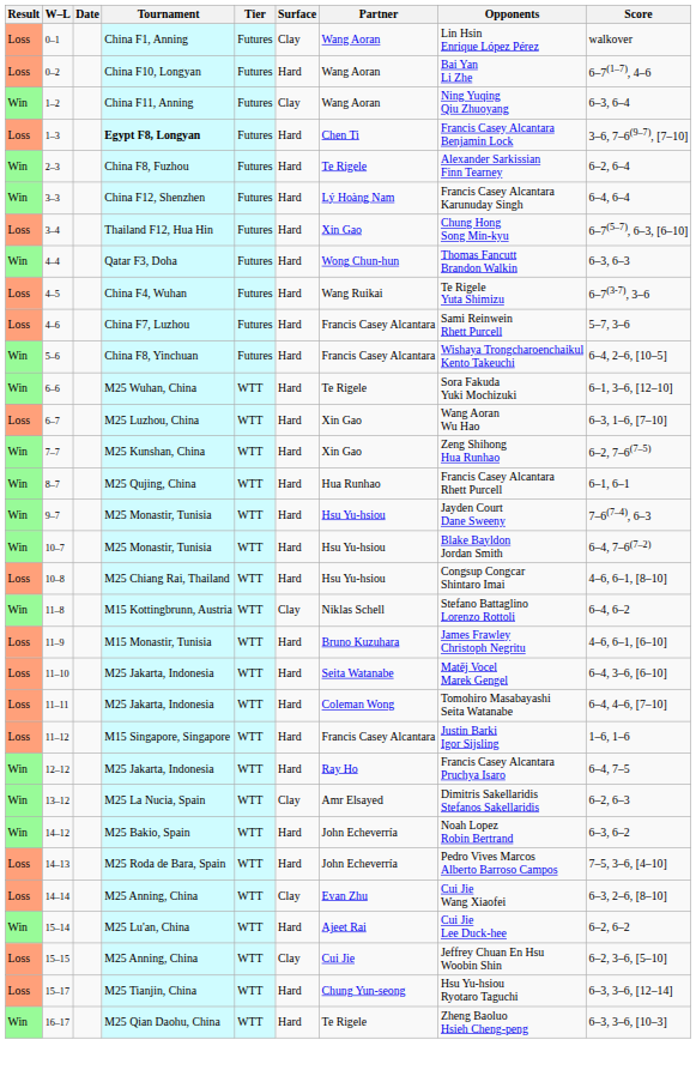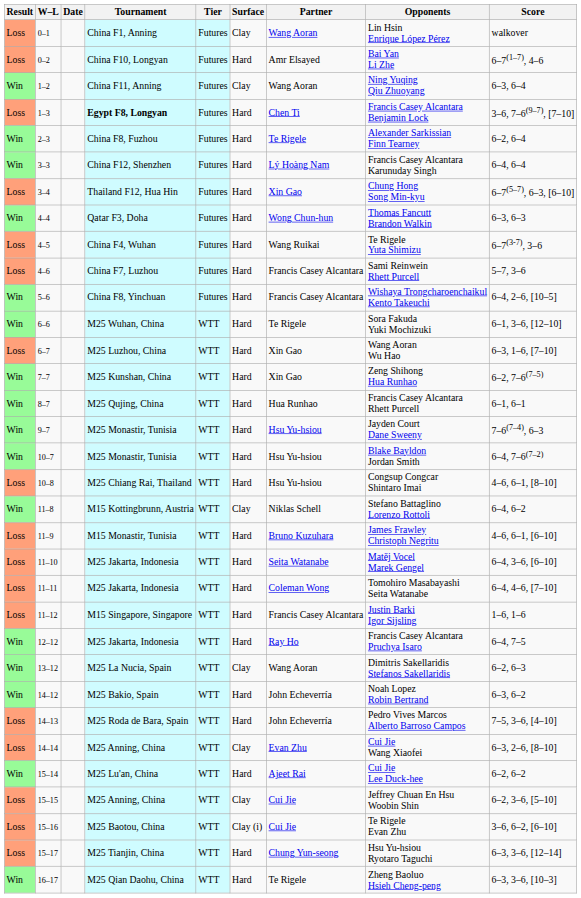 <table class="sortable wikitable nowrap">
 <tr>
 <th>Result</th>
 <th class=unsortable>W–L</th>
 <th>Date</th>
 <th>Tournament</th>
 <th>Tier</th>
 <th>Surface</th>
 <th>Partner</th>
 <th>Opponents</th>
 <th class=unsortable>Score</th>
 </tr>
 <tr>
 <td bgcolor=FFA07A>Loss</td>
 <td><small>0–1</small></td>
 <td></td>
 <td style=background:#cffcff>China F1, Anning</td>
 <td style=background:#cffcff>Futures</td>
 <td>Clay</td>
 <td> <a href='#'>Wang Aoran</a></td>
 <td> Lin Hsin <br> <a href='#'>Enrique López Pérez</a></td>
 <td>walkover</td>
 </tr>
 <tr>
 <td bgcolor=FFA07A>Loss</td>
 <td><small>0–2</small></td>
 <td></td>
 <td style=background:#cffcff>China F10, Longyan</td>
 <td style=background:#cffcff>Futures</td>
 <td>Hard</td>
-<td> Wang Aoran</td>
+<td> Amr Elsayed</td>
 <td> <a href='#'>Bai Yan</a> <br> <a href='#'>Li Zhe</a></td>
 <td>6–7<sup>(1–7)</sup>, 4–6</td>
 </tr>
 <tr>
 <td bgcolor=98FB98>Win</td>
 <td><small>1–2</small></td>
 <td></td>
 <td style=background:#cffcff>China F11, Anning</td>
 <td style=background:#cffcff>Futures</td>
 <td>Clay</td>
 <td> Wang Aoran</td>
 <td> <a href='#'>Ning Yuqing</a> <br> <a href='#'>Qiu Zhuoyang</a></td>
 <td>6–3, 6–4</td>
 </tr>
 <tr>
 <td bgcolor=FFA07A>Loss</td>
 <td><small>1–3</small></td>
 <td></td>
 <td style=background:#cffcff><strong>Egypt F8, Longyan</strong></td>
 <td style=background:#cffcff>Futures</td>
 <td>Hard</td>
 <td> <a href='#'>Chen Ti</a></td>
 <td> <a href='#'>Francis Casey Alcantara</a> <br> <a href='#'>Benjamin Lock</a></td>
 <td>3–6, 7–6<sup>(9–7)</sup>, [7–10]</td>
 </tr>
 <tr>
 <td bgcolor=98FB98>Win</td>
 <td><small>2–3</small></td>
 <td></td>
 <td style=background:#cffcff>China F8, Fuzhou</td>
 <td style=background:#cffcff>Futures</td>
 <td>Hard</td>
 <td> <a href='#'>Te Rigele</a></td>
 <td> <a href='#'>Alexander Sarkissian</a> <br> <a href='#'>Finn Tearney</a></td>
 <td>6–2, 6–4</td>
 </tr>
 <tr>
 <td bgcolor=98FB98>Win</td>
 <td><small>3–3</small></td>
 <td></td>
 <td style=background:#cffcff>China F12, Shenzhen</td>
 <td style=background:#cffcff>Futures</td>
 <td>Hard</td>
 <td> <a href='#'>Lý Hoàng Nam</a></td>
 <td> Francis Casey Alcantara <br> Karunuday Singh</td>
 <td>6–4, 6–4</td>
 </tr>
 <tr>
 <td bgcolor=FFA07A>Loss</td>
 <td><small>3–4</small></td>
 <td></td>
 <td style=background:#cffcff>Thailand F12, Hua Hin</td>
 <td style=background:#cffcff>Futures</td>
 <td>Hard</td>
 <td> <a href='#'>Xin Gao</a></td>
 <td> <a href='#'>Chung Hong</a> <br> <a href='#'>Song Min-kyu</a></td>
 <td>6–7<sup>(5–7)</sup>, 6–3, [6–10]</td>
 </tr>
 <tr>
 <td bgcolor=98FB98>Win</td>
 <td><small>4–4</small></td>
 <td></td>
 <td style=background:#cffcff>Qatar F3, Doha</td>
 <td style=background:#cffcff>Futures</td>
 <td>Hard</td>
 <td> <a href='#'>Wong Chun-hun</a></td>
 <td> <a href='#'>Thomas Fancutt</a> <br> <a href='#'>Brandon Walkin</a></td>
 <td>6–3, 6–3</td>
 </tr>
 <tr>
 <td bgcolor=FFA07A>Loss</td>
 <td><small>4–5</small></td>
 <td></td>
 <td style=background:#cffcff>China F4, Wuhan</td>
 <td style=background:#cffcff>Futures</td>
 <td>Hard</td>
 <td> Wang Ruikai</td>
 <td> Te Rigele <br> <a href='#'>Yuta Shimizu</a></td>
 <td>6–7<sup>(3-7)</sup>, 3–6</td>
 </tr>
 <tr>
 <td bgcolor=FFA07A>Loss</td>
 <td><small>4–6</small></td>
 <td></td>
 <td style=background:#cffcff>China F7, Luzhou</td>
 <td style=background:#cffcff>Futures</td>
 <td>Hard</td>
 <td> Francis Casey Alcantara</td>
 <td> Sami Reinwein <br> <a href='#'>Rhett Purcell</a></td>
 <td>5–7, 3–6</td>
 </tr>
 <tr>
 <td bgcolor=98FB98>Win</td>
 <td><small>5–6</small></td>
 <td></td>
 <td style=background:#cffcff>China F8, Yinchuan</td>
 <td style=background:#cffcff>Futures</td>
 <td>Hard</td>
 <td> Francis Casey Alcantara</td>
 <td> <a href='#'>Wishaya Trongcharoenchaikul</a> <br> <a href='#'>Kento Takeuchi</a></td>
 <td>6–4, 2–6, [10–5]</td>
 </tr>
 <tr>
 <td bgcolor=98FB98>Win</td>
 <td><small>6–6</small></td>
 <td></td>
 <td style=background:#cffcff>M25 Wuhan, China</td>
 <td style=background:#cffcff>WTT</td>
 <td>Hard</td>
 <td> Te Rigele</td>
 <td> Sora Fakuda <br> Yuki Mochizuki</td>
 <td>6–1, 3–6, [12–10]</td>
 </tr>
 <tr>
 <td bgcolor=FFA07A>Loss</td>
 <td><small>6–7</small></td>
 <td></td>
 <td style=background:#cffcff>M25 Luzhou, China</td>
 <td style=background:#cffcff>WTT</td>
 <td>Hard</td>
 <td> Xin Gao</td>
 <td> Wang Aoran <br> Wu Hao</td>
 <td>6–3, 1–6, [7–10]</td>
 </tr>
 <tr>
 <td bgcolor=98FB98>Win</td>
 <td><small>7–7</small></td>
 <td></td>
 <td style=background:#cffcff>M25 Kunshan, China</td>
 <td style=background:#cffcff>WTT</td>
 <td>Hard</td>
 <td> Xin Gao</td>
 <td> Zeng Shihong <br> <a href='#'>Hua Runhao</a></td>
 <td>6–2, 7–6<sup>(7–5)</sup></td>
 </tr>
 <tr>
 <td bgcolor=98FB98>Win</td>
 <td><small>8–7</small></td>
 <td></td>
 <td style=background:#cffcff>M25 Qujing, China</td>
 <td style=background:#cffcff>WTT</td>
 <td>Hard</td>
 <td> Hua Runhao</td>
 <td> Francis Casey Alcantara <br> Rhett Purcell</td>
 <td>6–1, 6–1</td>
 </tr>
 <tr>
 <td bgcolor=98FB98>Win</td>
 <td><small>9–7</small></td>
 <td></td>
 <td style=background:#cffcff>M25 Monastir, Tunisia</td>
 <td style=background:#cffcff>WTT</td>
 <td>Hard</td>
 <td> <a href='#'>Hsu Yu-hsiou</a></td>
 <td> Jayden Court <br> <a href='#'>Dane Sweeny</a></td>
 <td>7–6<sup>(7–4)</sup>, 6–3</td>
 </tr>
 <tr>
 <td bgcolor=98FB98>Win</td>
 <td><small>10–7</small></td>
 <td></td>
 <td style=background:#cffcff>M25 Monastir, Tunisia</td>
 <td style=background:#cffcff>WTT</td>
 <td>Hard</td>
 <td> Hsu Yu-hsiou</td>
 <td> <a href='#'>Blake Bayldon</a> <br> Jordan Smith</td>
 <td>6–4, 7–6<sup>(7–2)</sup></td>
 </tr>
 <tr>
 <td bgcolor=FFA07A>Loss</td>
 <td><small>10–8</small></td>
 <td></td>
 <td style=background:#cffcff>M25 Chiang Rai, Thailand</td>
 <td style=background:#cffcff>WTT</td>
 <td>Hard</td>
 <td> Hsu Yu-hsiou</td>
 <td> Congsup Congcar <br> Shintaro Imai</td>
 <td>4–6, 6–1, [8–10]</td>
 </tr>
 <tr>
 <td bgcolor=98FB98>Win</td>
 <td><small>11–8</small></td>
 <td></td>
 <td style=background:#cffcff>M15 Kottingbrunn, Austria</td>
 <td style=background:#cffcff>WTT</td>
 <td>Clay</td>
 <td> Niklas Schell</td>
 <td> Stefano Battaglino <br> <a href='#'>Lorenzo Rottoli</a></td>
 <td>6–4, 6–2</td>
 </tr>
 <tr>
 <td bgcolor=FFA07A>Loss</td>
 <td><small>11–9</small></td>
 <td></td>
 <td style=background:#cffcff>M15 Monastir, Tunisia</td>
 <td style=background:#cffcff>WTT</td>
 <td>Hard</td>
 <td> <a href='#'>Bruno Kuzuhara</a></td>
 <td> <a href='#'>James Frawley</a> <br> <a href='#'>Christoph Negritu</a></td>
 <td>4–6, 6–1, [6–10]</td>
 </tr>
 <tr>
 <td bgcolor=FFA07A>Loss</td>
 <td><small>11–10</small></td>
 <td></td>
 <td style=background:#cffcff>M25 Jakarta, Indonesia</td>
 <td style=background:#cffcff>WTT</td>
 <td>Hard</td>
 <td> <a href='#'>Seita Watanabe</a></td>
 <td> <a href='#'>Matěj Vocel</a> <br> <a href='#'>Marek Gengel</a></td>
 <td>6–4, 3–6, [6–10]</td>
 </tr>
 <tr>
 <td bgcolor=FFA07A>Loss</td>
 <td><small>11–11</small></td>
 <td></td>
 <td style=background:#cffcff>M25 Jakarta, Indonesia</td>
 <td style=background:#cffcff>WTT</td>
 <td>Hard</td>
 <td> <a href='#'>Coleman Wong</a></td>
 <td> Tomohiro Masabayashi <br> Seita Watanabe</td>
 <td>6–4, 4–6, [7–10]</td>
 </tr>
 <tr>
 <td bgcolor=FFA07A>Loss</td>
 <td><small>11–12</small></td>
 <td></td>
 <td style=background:#cffcff>M15 Singapore, Singapore</td>
 <td style=background:#cffcff>WTT</td>
 <td>Hard</td>
 <td> Francis Casey Alcantara</td>
 <td> <a href='#'>Justin Barki</a> <br> <a href='#'>Igor Sijsling</a></td>
 <td>1–6, 1–6</td>
 </tr>
 <tr>
 <td bgcolor=98FB98>Win</td>
 <td><small>12–12</small></td>
 <td></td>
 <td style=background:#cffcff>M25 Jakarta, Indonesia</td>
 <td style=background:#cffcff>WTT</td>
 <td>Hard</td>
 <td> <a href='#'>Ray Ho</a></td>
 <td> Francis Casey Alcantara <br> <a href='#'>Pruchya Isaro</a></td>
 <td>6–4, 7–5</td>
 </tr>
 <tr>
 <td bgcolor=98FB98>Win</td>
 <td><small>13–12</small></td>
 <td></td>
 <td style=background:#cffcff>M25 La Nucia, Spain</td>
 <td style=background:#cffcff>WTT</td>
 <td>Clay</td>
-<td> Amr Elsayed</td>
+<td> Wang Aoran</td>
 <td> Dimitris Sakellaridis <br> <a href='#'>Stefanos Sakellaridis</a></td>
 <td>6–2, 6–3</td>
 </tr>
 <tr>
 <td bgcolor=98FB98>Win</td>
 <td><small>14–12</small></td>
 <td></td>
 <td style=background:#cffcff>M25 Bakio, Spain</td>
 <td style=background:#cffcff>WTT</td>
 <td>Hard</td>
 <td> John Echeverría</td>
 <td> Noah Lopez <br> <a href='#'>Robin Bertrand</a></td>
 <td>6–3, 6–2</td>
 </tr>
 <tr>
 <td bgcolor=FFA07A>Loss</td>
 <td><small>14–13</small></td>
 <td></td>
 <td style=background:#cffcff>M25 Roda de Bara, Spain</td>
 <td style=background:#cffcff>WTT</td>
 <td>Hard</td>
 <td> John Echeverría</td>
 <td> Pedro Vives Marcos <br> <a href='#'>Alberto Barroso Campos</a></td>
 <td>7–5, 3–6, [4–10]</td>
 </tr>
 <tr>
 <td bgcolor=FFA07A>Loss</td>
 <td><small>14–14</small></td>
 <td></td>
 <td style=background:#cffcff>M25 Anning, China</td>
 <td style=background:#cffcff>WTT</td>
 <td>Clay</td>
 <td> <a href='#'>Evan Zhu</a></td>
 <td> <a href='#'>Cui Jie</a> <br> Wang Xiaofei</td>
 <td>6–3, 2–6, [8–10]</td>
 </tr>
 <tr>
 <td bgcolor=98FB98>Win</td>
 <td><small>15–14</small></td>
 <td></td>
 <td style=background:#cffcff>M25 Lu'an, China</td>
 <td style=background:#cffcff>WTT</td>
 <td>Hard</td>
 <td> <a href='#'>Ajeet Rai</a></td>
 <td> <a href='#'>Cui Jie</a> <br> <a href='#'>Lee Duck-hee</a></td>
 <td>6–2, 6–2</td>
 </tr>
 <tr>
 <td bgcolor=FFA07A>Loss</td>
 <td><small>15–15</small></td>
 <td></td>
 <td style=background:#cffcff>M25 Anning, China</td>
 <td style=background:#cffcff>WTT</td>
 <td>Clay</td>
 <td> <a href='#'>Cui Jie</a></td>
 <td> Jeffrey Chuan En Hsu <br> Woobin Shin</td>
 <td>6–2, 3–6, [5–10]</td>
 </tr>
 <tr>
 <td bgcolor=FFA07A>Loss</td>
+<td><small>15–16</small></td>
+<td></td>
+<td style=background:#cffcff>M25 Baotou, China</td>
+<td style=background:#cffcff>WTT</td>
+<td>Clay (i)</td>
+<td> <a href='#'>Cui Jie</a></td>
+<td> Te Rigele <br> Evan Zhu</td>
+<td>3–6, 6–2, [6–10]</td>
+</tr>
+<tr>
+<td bgcolor=FFA07A>Loss</td>
 <td><small>15–17</small></td>
 <td></td>
 <td style="background:#cffcff;">M25 Tianjin, China</td>
 <td style="background:#cffcff;">WTT</td>
 <td>Hard</td>
 <td> <a href='#'>Chung Yun-seong</a></td>
 <td> Hsu Yu-hsiou <br> Ryotaro Taguchi</td>
 <td>6–3, 3–6, [12–14]</td>
 </tr>
 <tr>
 <td bgcolor=98FB98>Win</td>
 <td><small>16–17</small></td>
 <td></td>
 <td style="background:#cffcff;">M25 Qian Daohu, China</td>
 <td style="background:#cffcff;">WTT</td>
 <td>Hard</td>
 <td> Te Rigele</td>
 <td> Zheng Baoluo <br> <a href='#'>Hsieh Cheng-peng</a></td>
 <td>6–3, 3–6, [10–3]</td>
 </tr>
 </table>
